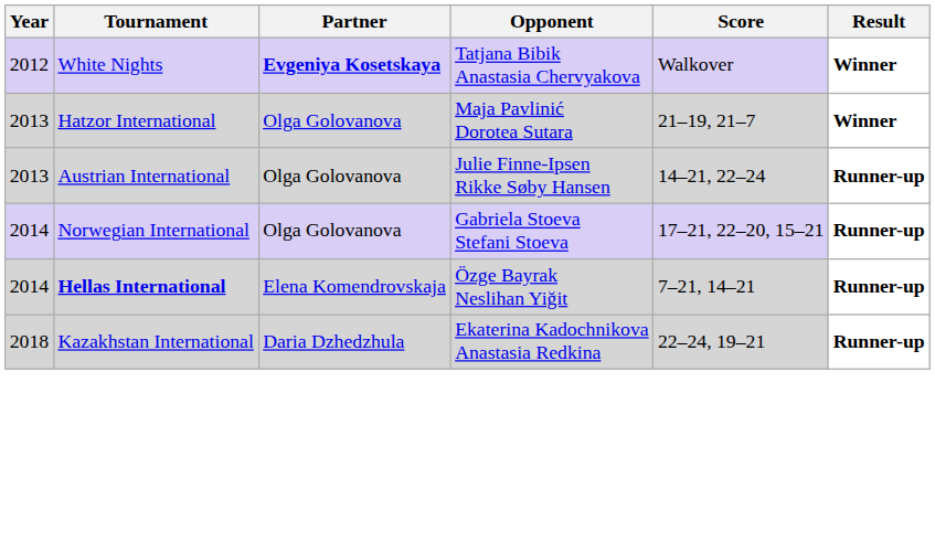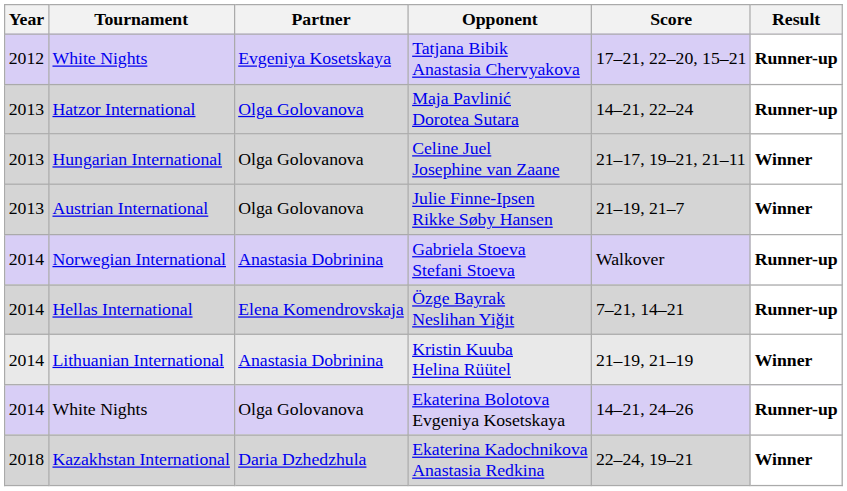 <table class="sortable wikitable" style="font-size: 90%;">
 <tr>
 <th>Year</th>
 <th>Tournament</th>
 <th>Partner</th>
 <th>Opponent</th>
 <th>Score</th>
 <th>Result</th>
 </tr>
 <tr style="background:#D8CEF6">
 <td align="center">2012</td>
 <td align="left"><a href='#'>White Nights</a></td>
-<td align="left"><strong> <a href='#'>Evgeniya Kosetskaya</a></strong></td>
+<td align="left"> <a href='#'>Evgeniya Kosetskaya</a></td>
 <td align="left"> <a href='#'>Tatjana Bibik</a> <br>  <a href='#'>Anastasia Chervyakova</a></td>
-<td align="left">Walkover</td>
-<td style="text-align:left; background:white"> <strong>Winner</strong></td>
+<td align="left">17–21, 22–20, 15–21</td>
+<td style="text-align:left; background:white"> <strong>Runner-up</strong></td>
 </tr>
 <tr style="background:#D5D5D5">
 <td align="center">2013</td>
 <td align="left"><a href='#'>Hatzor International</a></td>
 <td align="left"> <a href='#'>Olga Golovanova</a></td>
 <td align="left"> <a href='#'>Maja Pavlinić</a> <br>  <a href='#'>Dorotea Sutara</a></td>
-<td align="left">21–19, 21–7</td>
+<td align="left">14–21, 22–24</td>
+<td style="text-align:left; background:white"> <strong>Runner-up</strong></td>
+</tr>
+<tr style="background:#D5D5D5">
+<td align="center">2013</td>
+<td align="left"><a href='#'>Hungarian International</a></td>
+<td align="left"> Olga Golovanova</td>
+<td align="left"> <a href='#'>Celine Juel</a> <br>  <a href='#'>Josephine van Zaane</a></td>
+<td align="left">21–17, 19–21, 21–11</td>
 <td style="text-align:left; background:white"> <strong>Winner</strong></td>
 </tr>
 <tr style="background:#D5D5D5">
 <td align="center">2013</td>
 <td align="left"><a href='#'>Austrian International</a></td>
 <td align="left"> Olga Golovanova</td>
 <td align="left"> <a href='#'>Julie Finne-Ipsen</a> <br>  <a href='#'>Rikke Søby Hansen</a></td>
-<td align="left">14–21, 22–24</td>
-<td style="text-align:left; background:white"> <strong>Runner-up</strong></td>
+<td align="left">21–19, 21–7</td>
+<td style="text-align:left; background:white"> <strong>Winner</strong></td>
 </tr>
 <tr style="background:#D8CEF6">
 <td align="center">2014</td>
 <td align="left"><a href='#'>Norwegian International</a></td>
-<td align="left"> Olga Golovanova</td>
+<td align="left"> <a href='#'>Anastasia Dobrinina</a></td>
 <td align="left"> <a href='#'>Gabriela Stoeva</a> <br>  <a href='#'>Stefani Stoeva</a></td>
-<td align="left">17–21, 22–20, 15–21</td>
+<td align="left">Walkover</td>
 <td style="text-align:left; background:white"> <strong>Runner-up</strong></td>
 </tr>
 <tr style="background:#D5D5D5">
 <td align="center">2014</td>
-<td align="left"><strong><a href='#'>Hellas International</a></strong></td>
+<td align="left"><a href='#'>Hellas International</a></td>
 <td align="left"> <a href='#'>Elena Komendrovskaja</a></td>
 <td align="left"> <a href='#'>Özge Bayrak</a> <br>  <a href='#'>Neslihan Yiğit</a></td>
 <td align="left">7–21, 14–21</td>
+<td style="text-align:left; background:white"> <strong>Runner-up</strong></td>
+</tr>
+<tr style="background:#E9E9E9">
+<td align="center">2014</td>
+<td align="left"><a href='#'>Lithuanian International</a></td>
+<td align="left"> <a href='#'>Anastasia Dobrinina</a></td>
+<td align="left"> <a href='#'>Kristin Kuuba</a> <br>  <a href='#'>Helina Rüütel</a></td>
+<td align="left">21–19, 21–19</td>
+<td style="text-align:left; background:white"> <strong>Winner</strong></td>
+</tr>
+<tr style="background:#D8CEF6">
+<td align="center">2014</td>
+<td align="left">White Nights</td>
+<td align="left"> Olga Golovanova</td>
+<td align="left"> <a href='#'>Ekaterina Bolotova</a> <br>  Evgeniya Kosetskaya</td>
+<td align="left">14–21, 24–26</td>
 <td style="text-align:left; background:white"> <strong>Runner-up</strong></td>
 </tr>
 <tr style="background:#D5D5D5">
 <td align="center">2018</td>
 <td align="left"><a href='#'>Kazakhstan International</a></td>
 <td align="left"> <a href='#'>Daria Dzhedzhula</a></td>
 <td align="left"> <a href='#'>Ekaterina Kadochnikova</a> <br>  <a href='#'>Anastasia Redkina</a></td>
 <td align="left">22–24, 19–21</td>
-<td style="text-align:left; background:white"> <strong>Runner-up</strong></td>
+<td style="text-align:left; background:white"> <strong>Winner</strong></td>
 </tr>
 </table>
